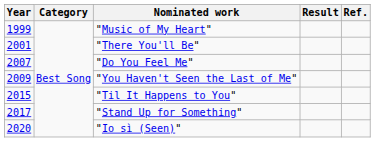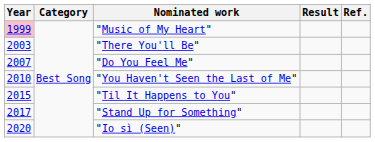 <table class="wikitable">
 <tr>
 <th>Year</th>
 <th>Category</th>
 <th>Nominated work</th>
 <th>Result</th>
 <th>Ref.</th>
 </tr>
 <tr>
-<td><a href='#'>1999</a></td>
+<td style="background: pink;"><a href='#'>1999</a></td>
 <td rowspan="7"><a href='#'>Best Song</a></td>
 <td>"<a href='#'>Music of My Heart</a>" </td>
 <td></td>
 <td align="center"></td>
 </tr>
 <tr>
-<td><a href='#'>2001</a></td>
+<td><a href='#'>2003</a></td>
 <td>"<a href='#'>There You'll Be</a>" </td>
 <td></td>
 <td align="center"></td>
 </tr>
 <tr>
 <td><a href='#'>2007</a></td>
 <td>"<a href='#'>Do You Feel Me</a>" </td>
 <td></td>
 <td align="center"></td>
 </tr>
 <tr>
-<td><a href='#'>2009</a></td>
+<td><a href='#'>2010</a></td>
 <td>"<a href='#'>You Haven't Seen the Last of Me</a>" </td>
 <td></td>
 <td align="center"></td>
 </tr>
 <tr>
 <td><a href='#'>2015</a></td>
 <td>"<a href='#'>Til It Happens to You</a>" </td>
 <td></td>
 <td align="center"></td>
 </tr>
 <tr>
 <td><a href='#'>2017</a></td>
 <td>"<a href='#'>Stand Up for Something</a>" </td>
 <td></td>
 <td align="center"></td>
 </tr>
 <tr>
 <td><a href='#'>2020</a></td>
 <td>"<a href='#'>Io sì (Seen)</a>" </td>
 <td></td>
 <td align="center"></td>
 </tr>
 </table>
